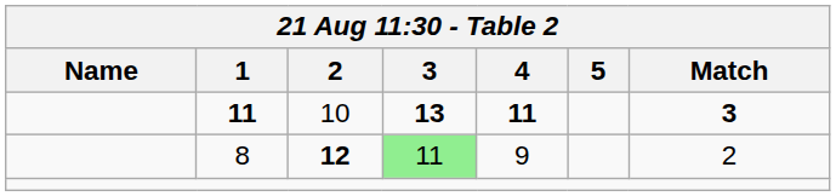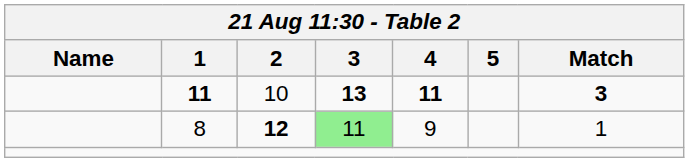 <table class=wikitable style="text-align:center; width: 55%">
 <tr>
 <th colspan=17><em>21 Aug 11:30 - Table 2</em></th>
 </tr>
 <tr>
 <th>Name</th>
 <th>1</th>
 <th>2</th>
 <th>3</th>
 <th>4</th>
 <th>5</th>
 <th>Match</th>
 </tr>
 <tr>
 <td style="text-align:left;"><strong></strong></td>
 <td><strong>11</strong></td>
 <td>10</td>
 <td><strong>13</strong></td>
 <td><strong>11</strong></td>
 <td></td>
 <td><strong>3</strong></td>
 </tr>
 <tr>
 <td style="text-align:left;"></td>
 <td>8</td>
 <td><strong>12</strong></td>
 <td style="background: lightgreen;">11</td>
 <td>9</td>
 <td></td>
-<td>2</td>
+<td>1</td>
 </tr>
 <tr>
 <td colspan=17></td>
 </tr>
 </table>
